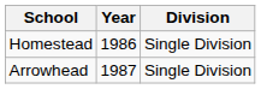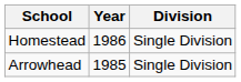 <table class="wikitable">
 <tr>
 <th>School</th>
 <th>Year</th>
 <th>Division</th>
 </tr>
 <tr>
 <td>Homestead</td>
 <td>1986</td>
 <td>Single Division</td>
 </tr>
 <tr>
 <td>Arrowhead</td>
-<td>1987</td>
+<td>1985</td>
 <td>Single Division</td>
 </tr>
 </table>
